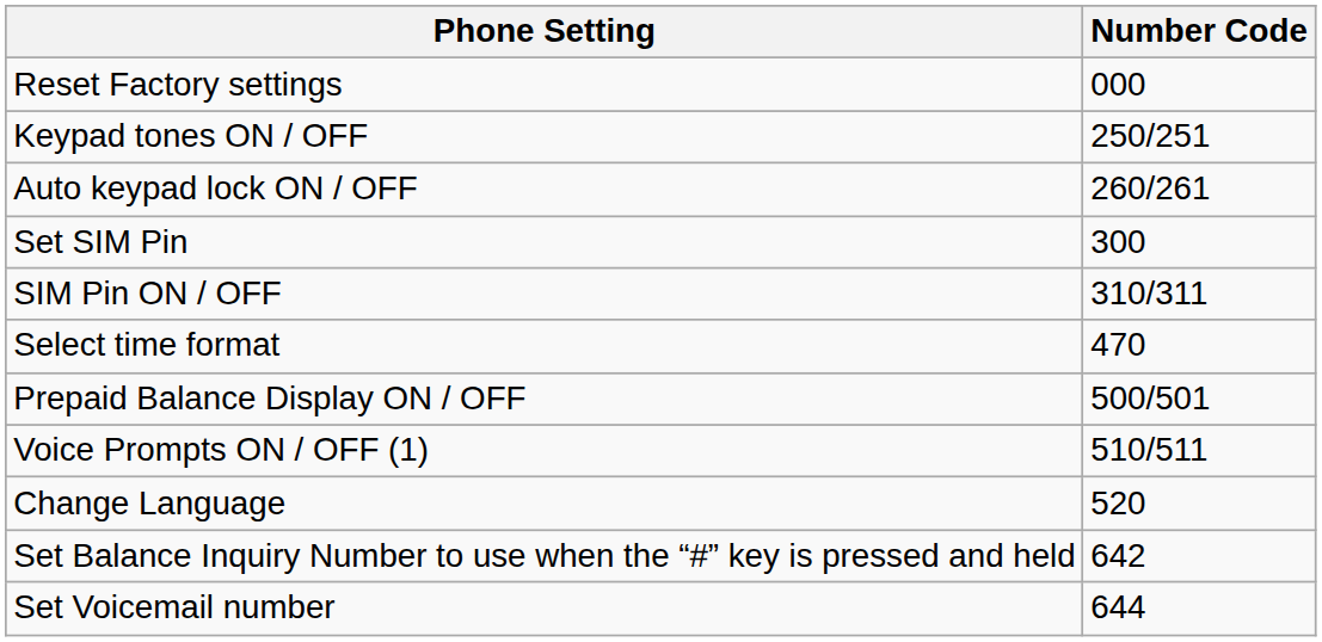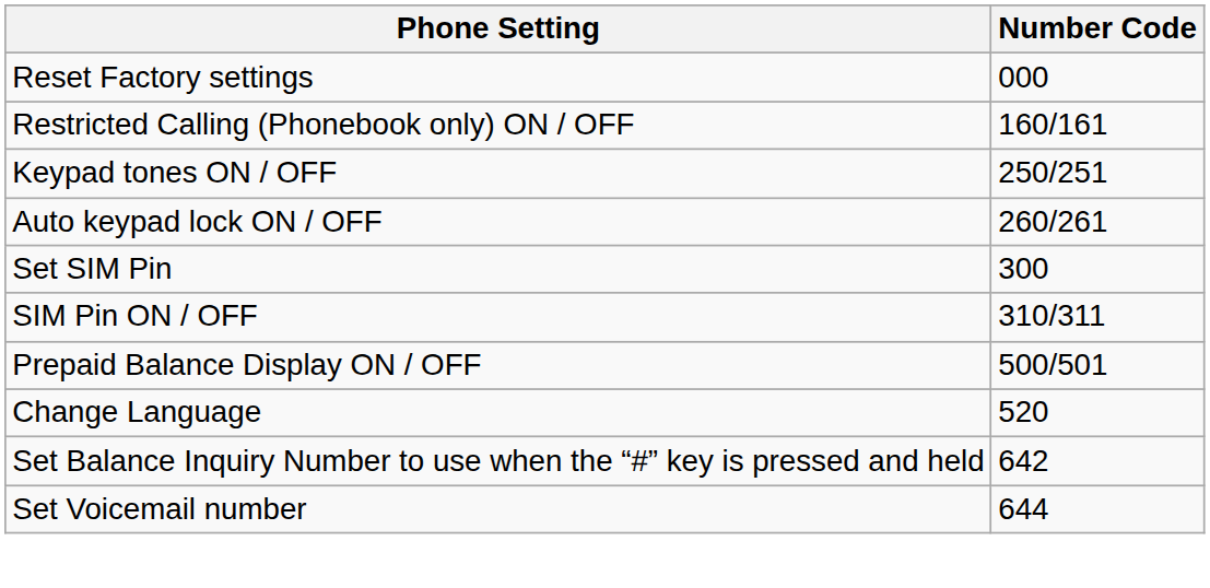 <table class="wikitable">
 <tr>
 <th>Phone Setting</th>
 <th>Number Code</th>
 </tr>
 <tr>
 <td>Reset Factory settings</td>
 <td>000</td>
+</tr>
+<tr>
+<td>Restricted Calling (Phonebook only) ON / OFF</td>
+<td>160/161</td>
 </tr>
 <tr>
 <td>Keypad tones ON / OFF</td>
 <td>250/251</td>
 </tr>
 <tr>
 <td>Auto keypad lock ON / OFF</td>
 <td>260/261</td>
 </tr>
 <tr>
 <td>Set SIM Pin</td>
 <td>300</td>
 </tr>
 <tr>
 <td>SIM Pin ON / OFF</td>
 <td>310/311</td>
 </tr>
 <tr>
-<td>Select time format</td>
-<td>470</td>
-</tr>
-<tr>
 <td>Prepaid Balance Display ON / OFF</td>
 <td>500/501</td>
-</tr>
-<tr>
-<td>Voice Prompts ON / OFF (1)</td>
-<td>510/511</td>
 </tr>
 <tr>
 <td>Change Language</td>
 <td>520</td>
 </tr>
 <tr>
 <td>Set Balance Inquiry Number to use when the “#” key is pressed and held</td>
 <td>642</td>
 </tr>
 <tr>
 <td>Set Voicemail number</td>
 <td>644</td>
 </tr>
 </table>
